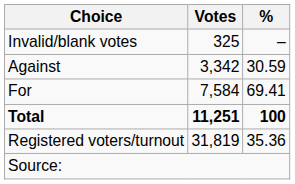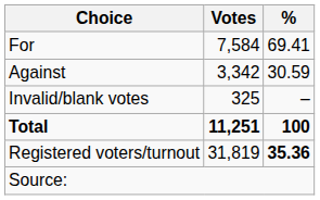 <table class=wikitable style=text-align:right>
 <tr>
 <th>Choice</th>
 <th>Votes</th>
 <th>%</th>
 </tr>
 <tr>
-<td align=left>Invalid/blank votes</td>
-<td>325</td>
-<td>–</td>
+<td align=left>For</td>
+<td>7,584</td>
+<td>69.41</td>
 </tr>
 <tr>
 <td align=left>Against</td>
 <td>3,342</td>
 <td>30.59</td>
 </tr>
 <tr>
-<td align=left>For</td>
-<td>7,584</td>
-<td>69.41</td>
+<td align=left>Invalid/blank votes</td>
+<td>325</td>
+<td>–</td>
 </tr>
 <tr>
 <td align=left><strong>Total</strong></td>
 <td><strong>11,251</strong></td>
 <td><strong>100</strong></td>
 </tr>
 <tr>
 <td align=left>Registered voters/turnout</td>
 <td>31,819</td>
-<td>35.36</td>
+<td><strong>35.36</strong></td>
 </tr>
 <tr>
 <td align=left colspan=3>Source: </td>
 </tr>
 </table>
